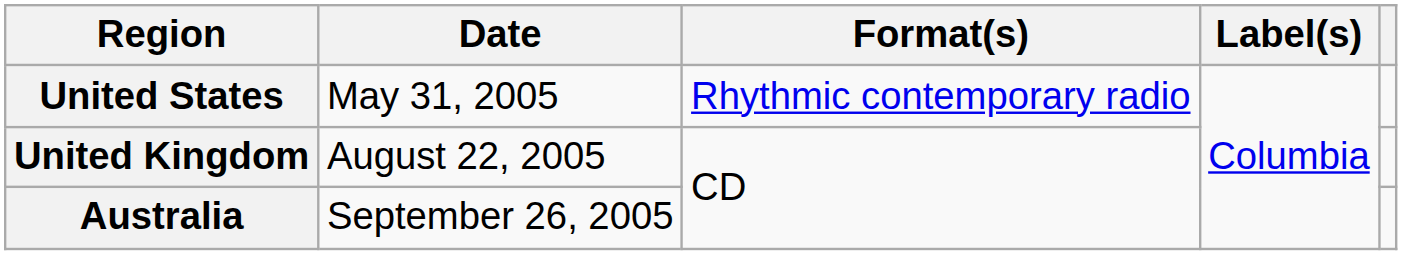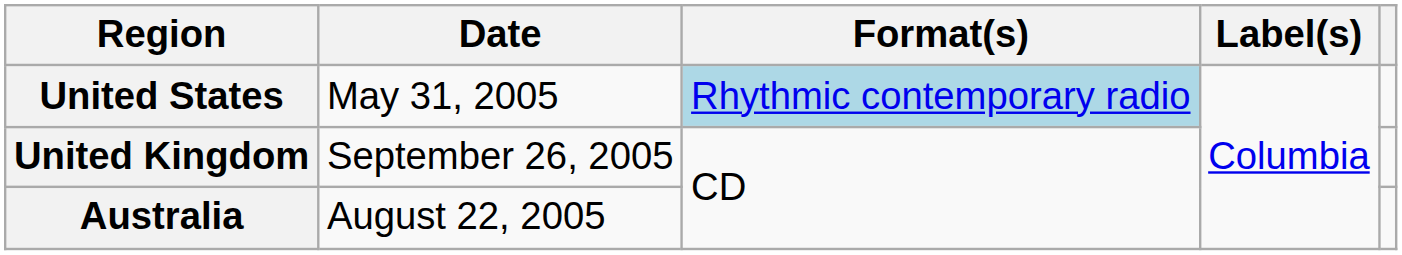 <table class="wikitable plainrowheaders">
 <tr>
 <th scope="col">Region</th>
 <th scope="col">Date</th>
 <th scope="col">Format(s)</th>
 <th scope="col">Label(s)</th>
 <th scope="col"></th>
 </tr>
 <tr>
 <th scope="row">United States</th>
 <td>May 31, 2005</td>
-<td><a href='#'>Rhythmic contemporary radio</a></td>
+<td style="background: lightblue;"><a href='#'>Rhythmic contemporary radio</a></td>
 <td rowspan="3"><a href='#'>Columbia</a></td>
 <td></td>
 </tr>
 <tr>
 <th scope="row">United Kingdom</th>
-<td>August 22, 2005</td>
+<td>September 26, 2005</td>
 <td rowspan="2">CD</td>
 <td></td>
 </tr>
 <tr>
 <th scope="row">Australia</th>
-<td>September 26, 2005</td>
+<td>August 22, 2005</td>
 <td></td>
 </tr>
 </table>
